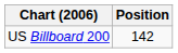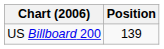 <table class="wikitable">
 <tr>
 <th>Chart (2006)</th>
 <th>Position</th>
 </tr>
 <tr>
 <td>US <a href='#'><em>Billboard</em> 200</a></td>
-<td align=center>142</td>
+<td align=center>139</td>
 </tr>
 </table>
